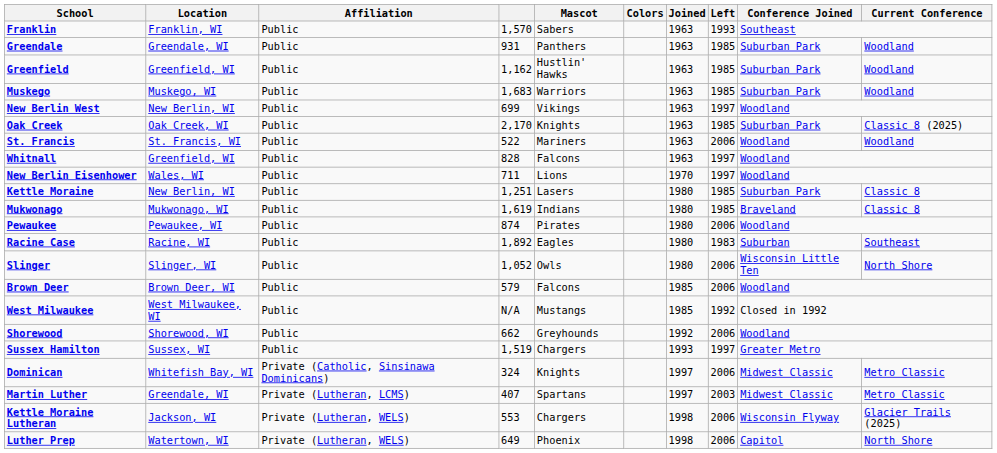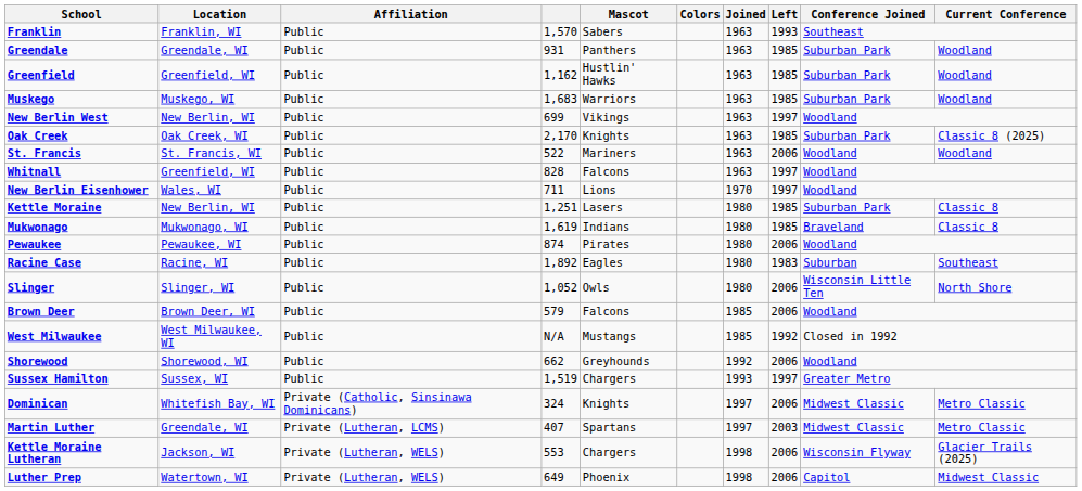 <table class="wikitable sortable">
 <tr>
 <th>School</th>
 <th>Location</th>
 <th>Affiliation</th>
 <th></th>
 <th>Mascot</th>
 <th>Colors</th>
 <th>Joined</th>
 <th>Left</th>
 <th>Conference Joined</th>
 <th>Current Conference</th>
 </tr>
 <tr>
 <td><a href='#'><strong>Franklin</strong></a></td>
 <td><a href='#'>Franklin, WI</a></td>
 <td>Public</td>
 <td>1,570</td>
 <td>Sabers</td>
 <td> </td>
 <td>1963</td>
 <td>1993</td>
 <td colspan="2"><a href='#'>Southeast</a></td>
 </tr>
 <tr>
 <td><a href='#'><strong>Greendale</strong></a></td>
 <td><a href='#'>Greendale, WI</a></td>
 <td>Public</td>
 <td>931</td>
 <td>Panthers</td>
 <td> </td>
 <td>1963</td>
 <td>1985</td>
 <td><a href='#'>Suburban Park</a></td>
 <td><a href='#'>Woodland</a></td>
 </tr>
 <tr>
 <td><a href='#'><strong>Greenfield</strong></a></td>
 <td><a href='#'>Greenfield, WI</a></td>
 <td>Public</td>
 <td>1,162</td>
 <td>Hustlin' Hawks</td>
 <td> </td>
 <td>1963</td>
 <td>1985</td>
 <td><a href='#'>Suburban Park</a></td>
 <td><a href='#'>Woodland</a></td>
 </tr>
 <tr>
 <td><a href='#'><strong>Muskego</strong></a></td>
 <td><a href='#'>Muskego, WI</a></td>
 <td>Public</td>
 <td>1,683</td>
 <td>Warriors</td>
 <td> </td>
 <td>1963</td>
 <td>1985</td>
 <td><a href='#'>Suburban Park</a></td>
 <td><a href='#'>Woodland</a></td>
 </tr>
 <tr>
 <td><a href='#'><strong>New Berlin West</strong></a></td>
 <td><a href='#'>New Berlin, WI</a></td>
 <td>Public</td>
 <td>699</td>
 <td>Vikings</td>
 <td> </td>
 <td>1963</td>
 <td>1997</td>
 <td colspan="2"><a href='#'>Woodland</a></td>
 </tr>
 <tr>
 <td><a href='#'><strong>Oak Creek</strong></a></td>
 <td><a href='#'>Oak Creek, WI</a></td>
 <td>Public</td>
 <td>2,170</td>
 <td>Knights</td>
 <td> </td>
 <td>1963</td>
 <td>1985</td>
 <td><a href='#'>Suburban Park</a></td>
 <td><a href='#'>Classic 8</a> (2025)</td>
 </tr>
 <tr>
 <td><a href='#'><strong>St. Francis</strong></a></td>
 <td><a href='#'>St. Francis, WI</a></td>
 <td>Public</td>
 <td>522</td>
 <td>Mariners</td>
 <td> </td>
 <td>1963</td>
 <td>2006</td>
 <td><a href='#'>Woodland</a></td>
 <td><a href='#'>Woodland</a></td>
 </tr>
 <tr>
 <td><a href='#'><strong>Whitnall</strong></a></td>
 <td><a href='#'>Greenfield, WI</a></td>
 <td>Public</td>
 <td>828</td>
 <td>Falcons</td>
 <td> </td>
 <td>1963</td>
 <td>1997</td>
 <td colspan="2"><a href='#'>Woodland</a></td>
 </tr>
 <tr>
 <td><a href='#'><strong>New Berlin Eisenhower</strong></a></td>
 <td><a href='#'>Wales, WI</a></td>
 <td>Public</td>
 <td>711</td>
 <td>Lions</td>
 <td> </td>
 <td>1970</td>
 <td>1997</td>
 <td colspan="2"><a href='#'>Woodland</a></td>
 </tr>
 <tr>
 <td><a href='#'><strong>Kettle Moraine</strong></a></td>
 <td><a href='#'>New Berlin, WI</a></td>
 <td>Public</td>
 <td>1,251</td>
 <td>Lasers</td>
 <td> </td>
 <td>1980</td>
 <td>1985</td>
 <td><a href='#'>Suburban Park</a></td>
 <td><a href='#'>Classic 8</a></td>
 </tr>
 <tr>
 <td><a href='#'><strong>Mukwonago</strong></a></td>
 <td><a href='#'>Mukwonago, WI</a></td>
 <td>Public</td>
 <td>1,619</td>
 <td>Indians</td>
 <td> </td>
 <td>1980</td>
 <td>1985</td>
 <td><a href='#'>Braveland</a></td>
 <td><a href='#'>Classic 8</a></td>
 </tr>
 <tr>
 <td><a href='#'><strong>Pewaukee</strong></a></td>
 <td><a href='#'>Pewaukee, WI</a></td>
 <td>Public</td>
 <td>874</td>
 <td>Pirates</td>
 <td> </td>
 <td>1980</td>
 <td>2006</td>
 <td colspan="2"><a href='#'>Woodland</a></td>
 </tr>
 <tr>
 <td><a href='#'><strong>Racine Case</strong></a></td>
 <td><a href='#'>Racine, WI</a></td>
 <td>Public</td>
 <td>1,892</td>
 <td>Eagles</td>
 <td> </td>
 <td>1980</td>
 <td>1983</td>
 <td><a href='#'>Suburban</a></td>
 <td><a href='#'>Southeast</a></td>
 </tr>
 <tr>
 <td><a href='#'><strong>Slinger</strong></a></td>
 <td><a href='#'>Slinger, WI</a></td>
 <td>Public</td>
 <td>1,052</td>
 <td>Owls</td>
 <td> </td>
 <td>1980</td>
 <td>2006</td>
 <td><a href='#'>Wisconsin Little Ten</a></td>
 <td><a href='#'>North Shore</a></td>
 </tr>
 <tr>
 <td><a href='#'><strong>Brown Deer</strong></a></td>
 <td><a href='#'>Brown Deer, WI</a></td>
 <td>Public</td>
 <td>579</td>
 <td>Falcons</td>
 <td> </td>
 <td>1985</td>
 <td>2006</td>
 <td colspan="2"><a href='#'>Woodland</a></td>
 </tr>
 <tr>
 <td><a href='#'><strong>West Milwaukee</strong></a></td>
 <td><a href='#'>West Milwaukee, WI</a></td>
 <td>Public</td>
 <td>N/A</td>
 <td>Mustangs</td>
 <td> </td>
 <td>1985</td>
 <td>1992</td>
 <td colspan="2">Closed in 1992</td>
 </tr>
 <tr>
 <td><a href='#'><strong>Shorewood</strong></a></td>
 <td><a href='#'>Shorewood, WI</a></td>
 <td>Public</td>
 <td>662</td>
 <td>Greyhounds</td>
 <td> </td>
 <td>1992</td>
 <td>2006</td>
 <td colspan="2"><a href='#'>Woodland</a></td>
 </tr>
 <tr>
 <td><a href='#'><strong>Sussex Hamilton</strong></a></td>
 <td><a href='#'>Sussex, WI</a></td>
 <td>Public</td>
 <td>1,519</td>
 <td>Chargers</td>
 <td> </td>
 <td>1993</td>
 <td>1997</td>
 <td colspan="2"><a href='#'>Greater Metro</a></td>
 </tr>
 <tr>
 <td><a href='#'><strong>Dominican</strong></a></td>
 <td><a href='#'>Whitefish Bay, WI</a></td>
 <td>Private (<a href='#'>Catholic</a>, <a href='#'>Sinsinawa Dominicans</a>)</td>
 <td>324</td>
 <td>Knights</td>
 <td> </td>
 <td>1997</td>
 <td>2006</td>
 <td><a href='#'>Midwest Classic</a></td>
 <td><a href='#'>Metro Classic</a></td>
 </tr>
 <tr>
 <td><a href='#'><strong>Martin Luther</strong></a></td>
 <td><a href='#'>Greendale, WI</a></td>
 <td>Private (<a href='#'>Lutheran</a>, <a href='#'>LCMS</a>)</td>
 <td>407</td>
 <td>Spartans</td>
 <td> </td>
 <td>1997</td>
 <td>2003</td>
 <td><a href='#'>Midwest Classic</a></td>
 <td><a href='#'>Metro Classic</a></td>
 </tr>
 <tr>
 <td><a href='#'><strong>Kettle Moraine Lutheran</strong></a></td>
 <td><a href='#'>Jackson, WI</a></td>
 <td>Private (<a href='#'>Lutheran</a>, <a href='#'>WELS</a>)</td>
 <td>553</td>
 <td>Chargers</td>
 <td> </td>
 <td>1998</td>
 <td>2006</td>
 <td><a href='#'>Wisconsin Flyway</a></td>
 <td><a href='#'>Glacier Trails</a> (2025)</td>
 </tr>
 <tr>
 <td><a href='#'><strong>Luther Prep</strong></a></td>
 <td><a href='#'>Watertown, WI</a></td>
 <td>Private (<a href='#'>Lutheran</a>, <a href='#'>WELS</a>)</td>
 <td>649</td>
 <td>Phoenix</td>
 <td> </td>
 <td>1998</td>
 <td>2006</td>
 <td><a href='#'>Capitol</a></td>
-<td><a href='#'>North Shore</a></td>
+<td><a href='#'>Midwest Classic</a></td>
 </tr>
 </table>
